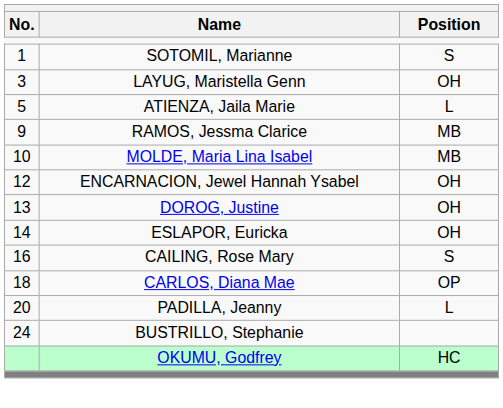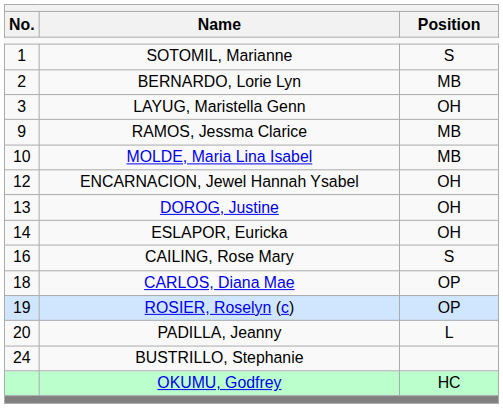 <table class='wikitable mw-collapsible mw-collapsed' style="text-align: center; width: 500px; border: none">
 <tr>
 <th style='text-align: left;' colspan=3></th>
 </tr>
 <tr>
 <th style='width: 7%;'>No.</th>
 <th>Name</th>
 <th style='width: 20%;'>Position</th>
 </tr>
 <tr>
 <td style='border: none;'></td>
 </tr>
 <tr>
 <td>1</td>
 <td>SOTOMIL, Marianne</td>
 <td>S</td>
 </tr>
 <tr>
+<td>2</td>
+<td>BERNARDO, Lorie Lyn</td>
+<td>MB</td>
+</tr>
+<tr>
 <td>3</td>
 <td>LAYUG, Maristella Genn</td>
 <td>OH</td>
-</tr>
-<tr>
-<td>5</td>
-<td>ATIENZA, Jaila Marie</td>
-<td>L</td>
 </tr>
 <tr>
 <td>9</td>
 <td>RAMOS, Jessma Clarice</td>
 <td>MB</td>
 </tr>
 <tr>
 <td>10</td>
 <td><a href='#'>MOLDE, Maria Lina Isabel</a></td>
 <td>MB</td>
 </tr>
 <tr>
 <td>12</td>
 <td>ENCARNACION, Jewel Hannah Ysabel</td>
 <td>OH</td>
 </tr>
 <tr>
 <td>13</td>
 <td><a href='#'>DOROG, Justine</a></td>
 <td>OH</td>
 </tr>
 <tr>
 <td>14</td>
 <td>ESLAPOR, Euricka</td>
 <td>OH</td>
 </tr>
 <tr>
 <td>16</td>
 <td>CAILING, Rose Mary</td>
 <td>S</td>
 </tr>
 <tr>
 <td>18</td>
 <td><a href='#'>CARLOS, Diana Mae</a></td>
 <td>OP</td>
 </tr>
+<tr bgcolor=#D0E6FF>
+<td>19</td>
+<td><a href='#'>ROSIER, Roselyn</a> (<a href='#'>c</a>)</td>
+<td>OP</td>
+</tr>
 <tr>
 <td>20</td>
 <td>PADILLA, Jeanny</td>
 <td>L</td>
 </tr>
 <tr>
 <td>24</td>
 <td>BUSTRILLO, Stephanie</td>
 <td></td>
 </tr>
 <tr bgcolor=#BBFFCC>
 <td></td>
 <td><a href='#'>OKUMU, Godfrey</a></td>
 <td>HC</td>
 </tr>
 <tr>
 <th style='background: grey;' colspan=3></th>
 </tr>
 </table>
